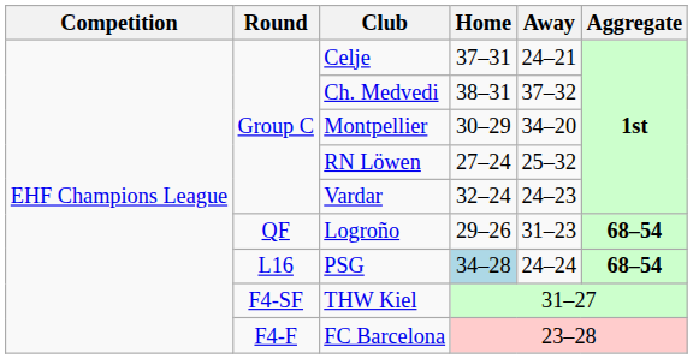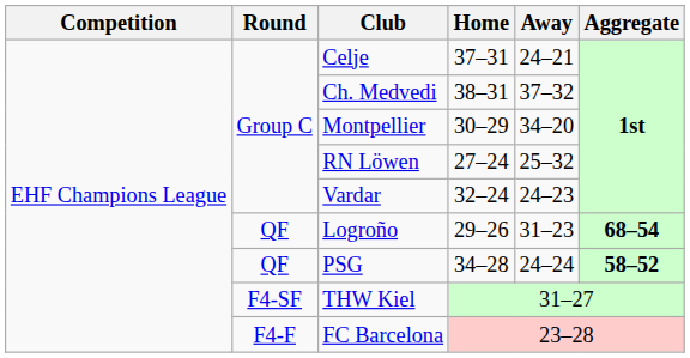 <table class="wikitable">
 <tr>
 <th>Competition</th>
 <th>Round</th>
 <th>Club</th>
 <th>Home</th>
 <th>Away</th>
 <th>Aggregate</th>
 </tr>
 <tr>
 <td rowspan="9"><a href='#'>EHF Champions League</a></td>
 <td rowspan="5"><a href='#'>Group C</a></td>
 <td> <a href='#'>Celje</a></td>
 <td style="text-align:center;">37–31</td>
 <td style="text-align:center;">24–21</td>
 <td rowspan="5" style="text-align:center;" bgcolor="#ccffcc"><strong>1st</strong></td>
 </tr>
 <tr>
 <td> <a href='#'>Ch. Medvedi</a></td>
 <td style="text-align:center;">38–31</td>
 <td style="text-align:center;">37–32</td>
 </tr>
 <tr>
 <td> <a href='#'>Montpellier</a></td>
 <td style="text-align:center;">30–29</td>
 <td style="text-align:center;">34–20</td>
 </tr>
 <tr>
 <td> <a href='#'>RN Löwen</a></td>
 <td style="text-align:center;">27–24</td>
 <td style="text-align:center;">25–32</td>
 </tr>
 <tr>
 <td> <a href='#'>Vardar</a></td>
 <td style="text-align:center;">32–24</td>
 <td style="text-align:center;">24–23</td>
 </tr>
 <tr>
 <td style="text-align:center;"><a href='#'>QF</a></td>
 <td> <a href='#'>Logroño</a></td>
 <td style="text-align:center;">29–26</td>
 <td style="text-align:center;">31–23</td>
 <td style="text-align:center;" bgcolor="#ccffcc"><strong>68–54</strong></td>
 </tr>
 <tr>
-<td style="text-align:center;"><a href='#'>L16</a></td>
+<td style="text-align:center;"><a href='#'>QF</a></td>
 <td> <a href='#'>PSG</a></td>
-<td style="background: lightblue; text-align:center;">34–28</td>
+<td style="text-align:center;">34–28</td>
 <td style="text-align:center;">24–24</td>
-<td style="text-align:center;" bgcolor="#ccffcc"><strong>68–54</strong></td>
+<td style="text-align:center;" bgcolor="#ccffcc"><strong>58–52</strong></td>
 </tr>
 <tr>
 <td style="text-align:center;"><a href='#'>F4-SF</a></td>
 <td> <a href='#'>THW Kiel</a></td>
 <td colspan="3" style="text-align:center;" bgcolor="#ccffcc">31–27</td>
 </tr>
 <tr>
 <td style="text-align:center;"><a href='#'>F4-F</a></td>
 <td> <a href='#'>FC Barcelona</a></td>
 <td colspan="3" style="text-align:center;" bgcolor="#ffcccc">23–28</td>
 </tr>
 </table>
